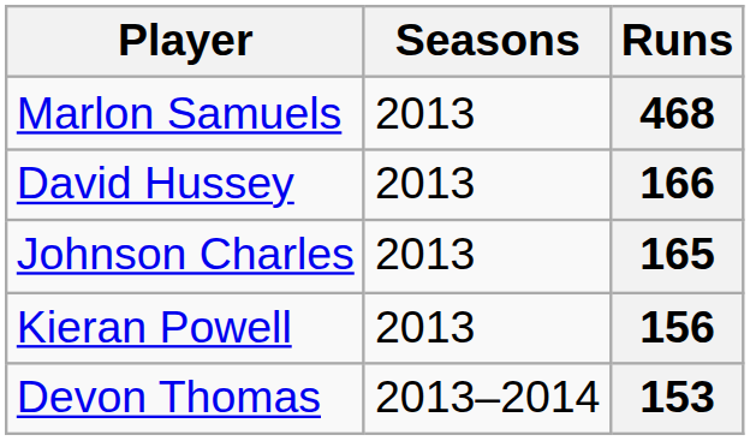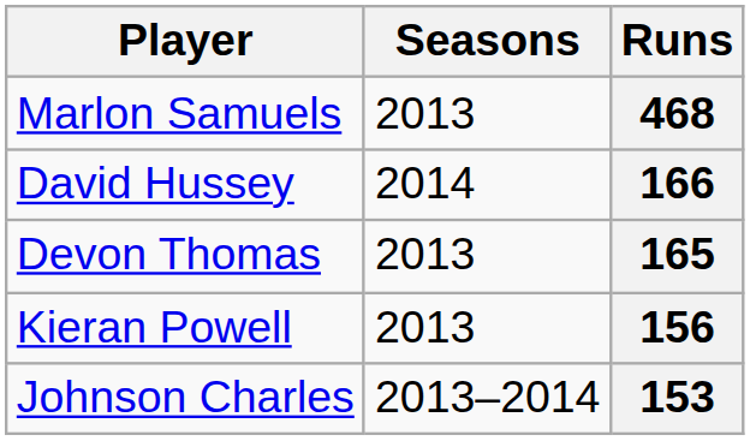 <table class="wikitable">
 <tr>
 <th>Player</th>
 <th>Seasons</th>
 <th>Runs</th>
 </tr>
 <tr>
 <td><a href='#'>Marlon Samuels</a></td>
 <td>2013</td>
 <th>468</th>
 </tr>
 <tr>
 <td><a href='#'>David Hussey</a></td>
-<td>2013</td>
+<td>2014</td>
 <th>166</th>
 </tr>
 <tr>
-<td><a href='#'>Johnson Charles</a></td>
+<td><a href='#'>Devon Thomas</a></td>
 <td>2013</td>
 <th>165</th>
 </tr>
 <tr>
 <td><a href='#'>Kieran Powell</a></td>
 <td>2013</td>
 <th>156</th>
 </tr>
 <tr>
-<td><a href='#'>Devon Thomas</a></td>
+<td><a href='#'>Johnson Charles</a></td>
 <td>2013–2014</td>
 <th>153</th>
 </tr>
 </table>
